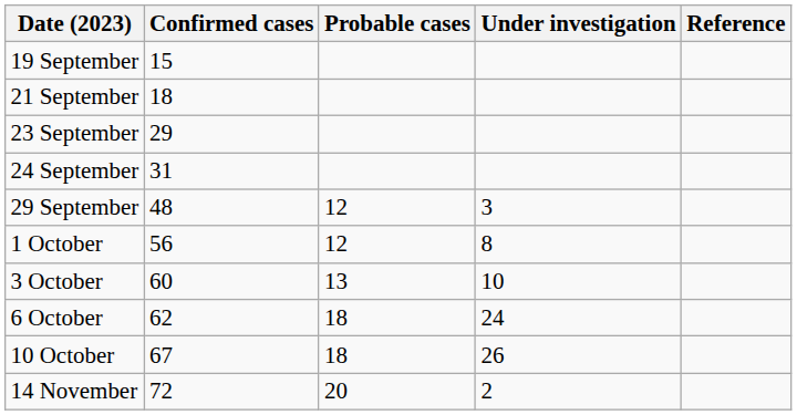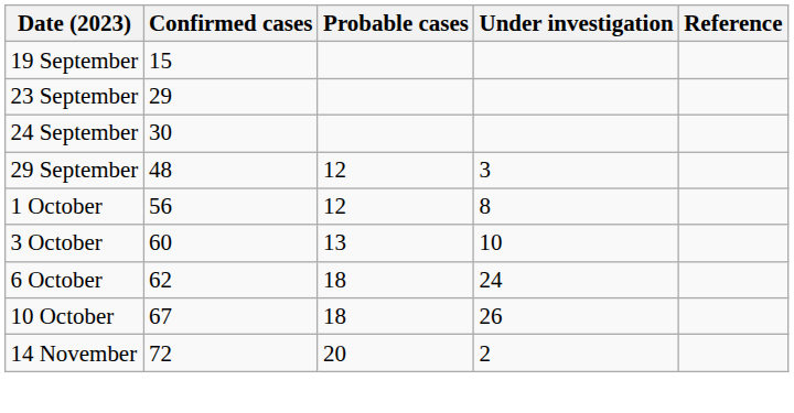 <table class="wikitable">
 <tr>
 <th>Date (2023)</th>
 <th>Confirmed cases</th>
 <th>Probable cases</th>
 <th>Under investigation</th>
 <th>Reference</th>
 </tr>
 <tr>
 <td>19 September</td>
 <td>15</td>
 <td></td>
 <td></td>
 <td></td>
 </tr>
 <tr>
-<td>21 September</td>
-<td>18</td>
-<td></td>
-<td></td>
-<td></td>
-</tr>
-<tr>
 <td>23 September</td>
 <td>29</td>
 <td></td>
 <td></td>
 <td></td>
 </tr>
 <tr>
 <td>24 September</td>
-<td>31</td>
+<td>30</td>
 <td></td>
 <td></td>
 <td></td>
 </tr>
 <tr>
 <td>29 September</td>
 <td>48</td>
 <td>12</td>
 <td>3</td>
 <td></td>
 </tr>
 <tr>
 <td>1 October</td>
 <td>56</td>
 <td>12</td>
 <td>8</td>
 <td></td>
 </tr>
 <tr>
 <td>3 October</td>
 <td>60</td>
 <td>13</td>
 <td>10</td>
 <td></td>
 </tr>
 <tr>
 <td>6 October</td>
 <td>62</td>
 <td>18</td>
 <td>24</td>
 <td></td>
 </tr>
 <tr>
 <td>10 October</td>
 <td>67</td>
 <td>18</td>
 <td>26</td>
 <td></td>
 </tr>
 <tr>
 <td>14 November</td>
 <td>72</td>
 <td>20</td>
 <td>2</td>
 <td></td>
 </tr>
 </table>
